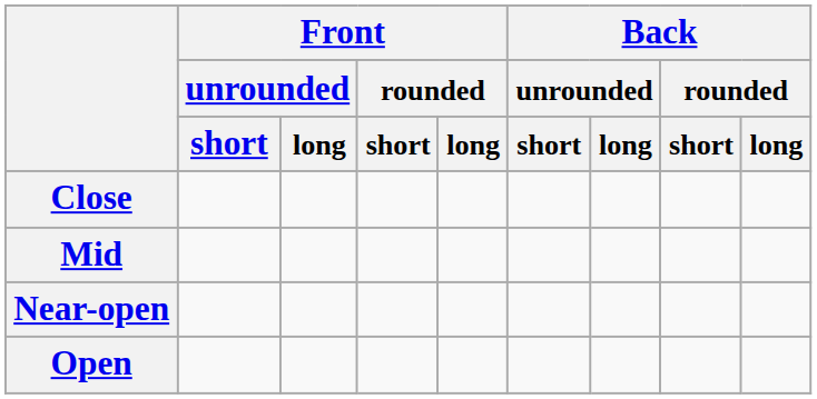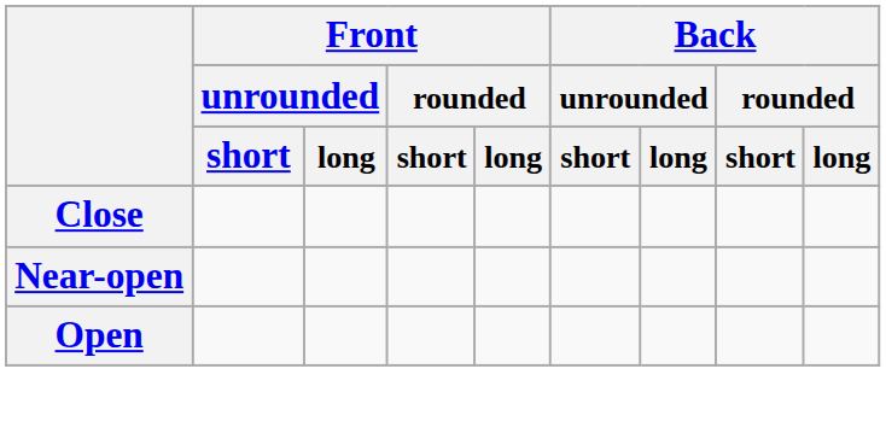 <table class="wikitable" style="text-align:center;">
 <tr>
 <th rowspan="3"></th>
 <th colspan="4"><a href='#'>Front</a></th>
 <th colspan="4"><a href='#'>Back</a></th>
 </tr>
 <tr>
 <th colspan="2"><a href='#'>unrounded</a></th>
 <th colspan="2"><small>rounded</small></th>
 <th colspan="2"><small>unrounded</small></th>
 <th colspan="2"><small>rounded</small></th>
 </tr>
 <tr>
 <th><a href='#'>short</a></th>
 <th><small>long</small></th>
 <th><small>short</small></th>
 <th><small>long</small></th>
 <th><small>short</small></th>
 <th><small>long</small></th>
 <th><small>short</small></th>
 <th><small>long</small></th>
 </tr>
 <tr>
 <th><a href='#'>Close</a></th>
 <td> </td>
 <td> </td>
 <td></td>
 <td></td>
 <td></td>
 <td></td>
 <td> </td>
 <td> </td>
 </tr>
 <tr>
-<th><a href='#'>Mid</a></th>
-<td> </td>
-<td> </td>
-<td> </td>
-<td> </td>
-<td> </td>
-<td></td>
-<td> </td>
-<td> </td>
-</tr>
-<tr>
 <th><a href='#'>Near-open</a></th>
 <td> </td>
 <td> </td>
 <td></td>
 <td></td>
 <td></td>
 <td></td>
 <td></td>
 <td></td>
 </tr>
 <tr>
 <th><a href='#'>Open</a></th>
 <td> </td>
 <td> </td>
 <td></td>
 <td></td>
 <td></td>
 <td> </td>
 <td></td>
 <td></td>
 </tr>
 </table>
